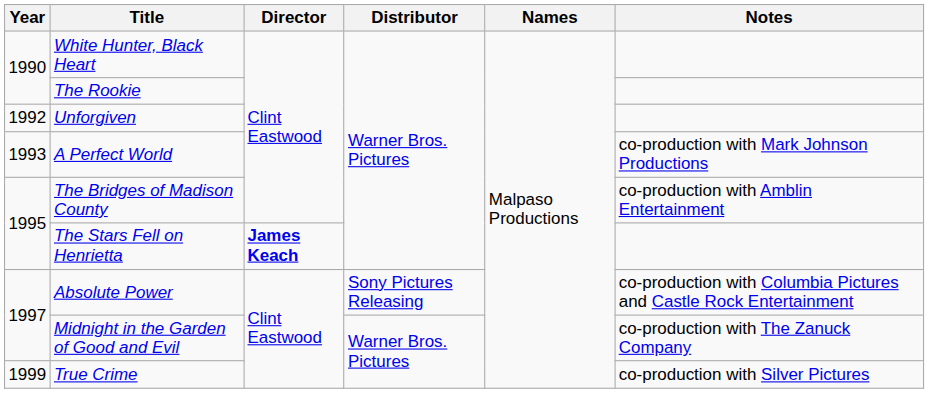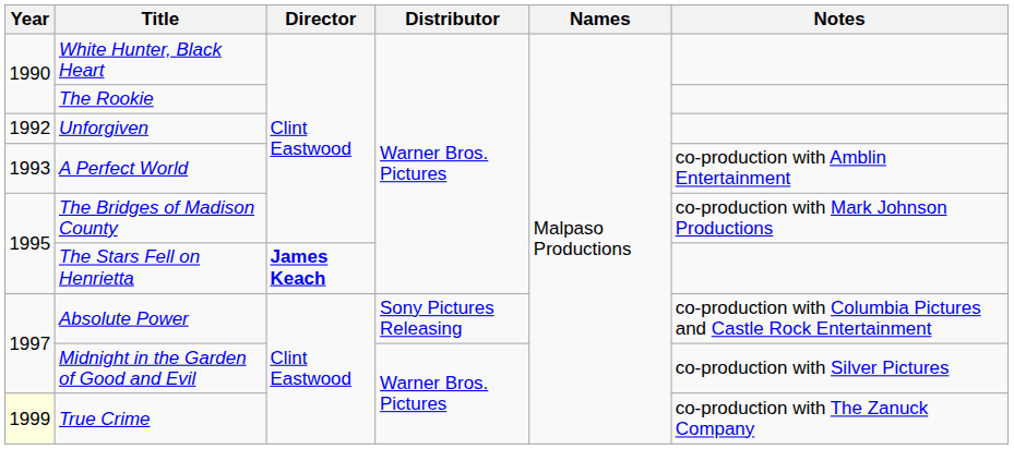 <table class="wikitable sortable">
 <tr>
 <th>Year</th>
 <th>Title</th>
 <th>Director</th>
 <th>Distributor</th>
 <th>Names</th>
 <th>Notes</th>
 </tr>
 <tr>
 <td rowspan="2">1990</td>
 <td><em><a href='#'>White Hunter, Black Heart</a></em></td>
 <td rowspan="5"><a href='#'>Clint Eastwood</a></td>
 <td rowspan="6"><a href='#'>Warner Bros. Pictures</a></td>
 <td rowspan="9">Malpaso Productions</td>
 <td></td>
 </tr>
 <tr>
 <td><em><a href='#'>The Rookie</a></em></td>
 <td></td>
 </tr>
 <tr>
 <td>1992</td>
 <td><em><a href='#'>Unforgiven</a></em></td>
 <td></td>
 </tr>
 <tr>
 <td>1993</td>
 <td><em><a href='#'>A Perfect World</a></em></td>
-<td>co-production with <a href='#'>Mark Johnson Productions</a></td>
+<td>co-production with <a href='#'>Amblin Entertainment</a></td>
 </tr>
 <tr>
 <td rowspan="2">1995</td>
 <td><em><a href='#'>The Bridges of Madison County</a></em></td>
-<td>co-production with <a href='#'>Amblin Entertainment</a></td>
+<td>co-production with <a href='#'>Mark Johnson Productions</a></td>
 </tr>
 <tr>
 <td><em><a href='#'>The Stars Fell on Henrietta</a></em></td>
 <td><strong><a href='#'>James Keach</a></strong></td>
 <td></td>
 </tr>
 <tr>
 <td rowspan="2">1997</td>
 <td><em><a href='#'>Absolute Power</a></em></td>
 <td rowspan="3"><a href='#'>Clint Eastwood</a></td>
 <td><a href='#'>Sony Pictures Releasing</a></td>
 <td>co-production with <a href='#'>Columbia Pictures</a> and <a href='#'>Castle Rock Entertainment</a></td>
 </tr>
 <tr>
 <td><em><a href='#'>Midnight in the Garden of Good and Evil</a></em></td>
 <td rowspan="2"><a href='#'>Warner Bros. Pictures</a></td>
+<td>co-production with <a href='#'>Silver Pictures</a></td>
+</tr>
+<tr>
+<td style="background: lightyellow;">1999</td>
+<td><em><a href='#'>True Crime</a></em></td>
 <td>co-production with <a href='#'>The Zanuck Company</a></td>
 </tr>
-<tr>
-<td>1999</td>
-<td><em><a href='#'>True Crime</a></em></td>
-<td>co-production with <a href='#'>Silver Pictures</a></td>
-</tr>
 </table>
